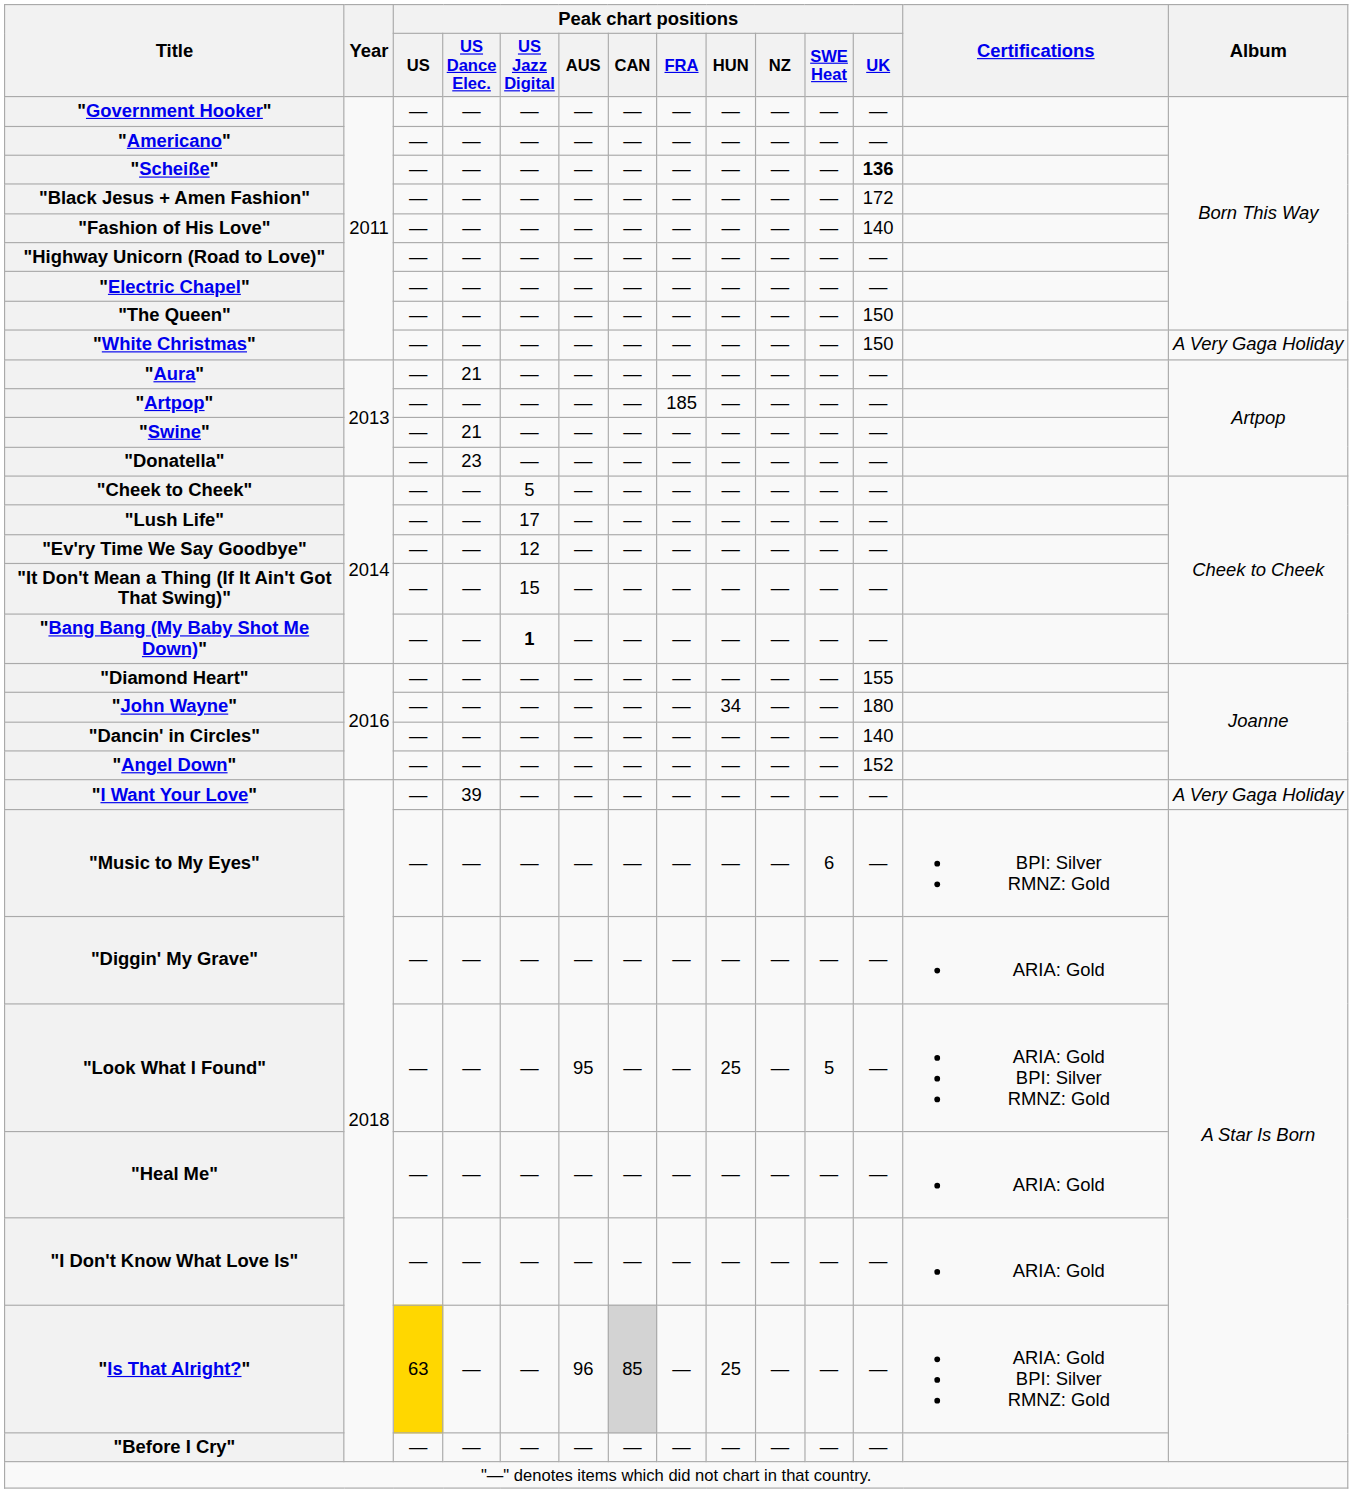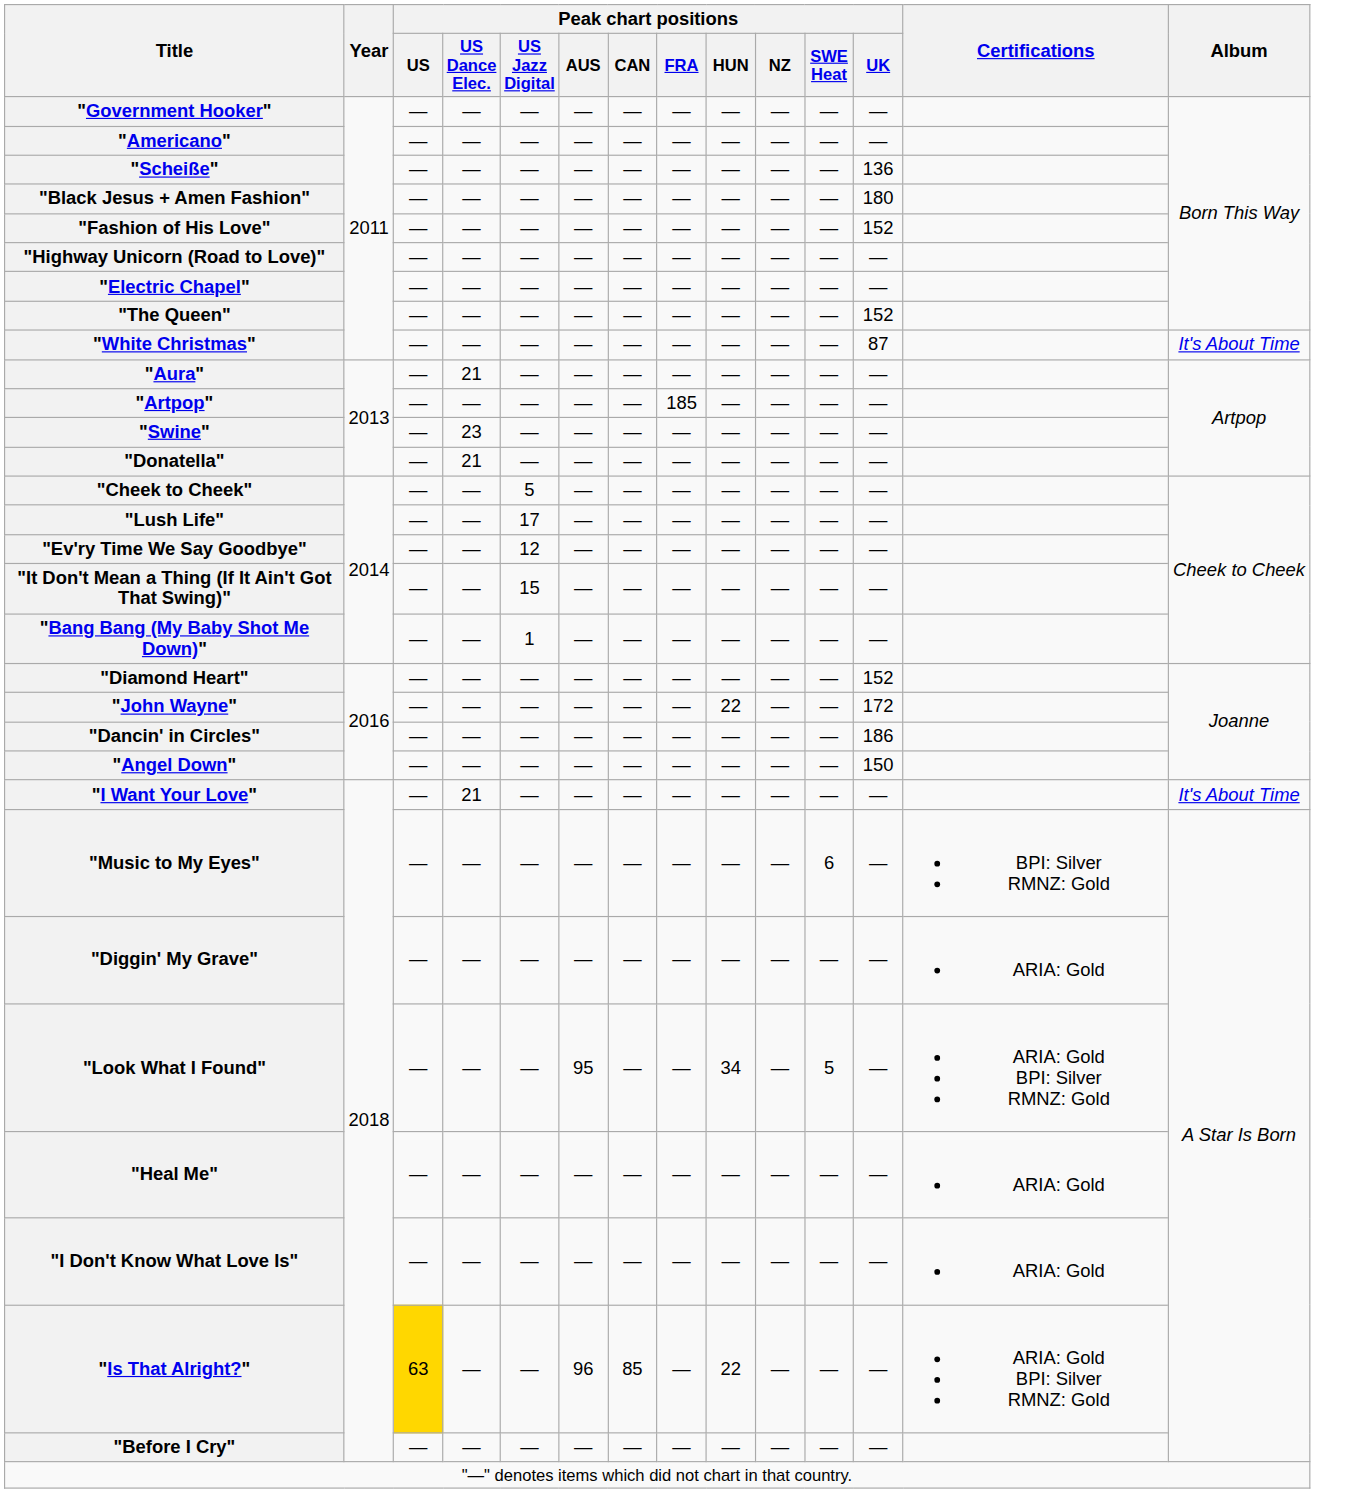 <table class="wikitable plainrowheaders" style="text-align:center;">
 <tr>
 <th scope="col" rowspan="2" style="width:18em;">Title</th>
 <th scope="col" rowspan="2">Year</th>
 <th scope="col" colspan="10">Peak chart positions</th>
 <th scope="col" rowspan="2" style="width:14em;"><a href='#'>Certifications</a></th>
 <th scope="col" rowspan="2">Album</th>
 </tr>
 <tr>
 <th style="width:2.5em;font-size:90%">US<br></th>
 <th style="width:2.5em;font-size:90%"><a href='#'>US<br>Dance<br>Elec.</a><br></th>
 <th style="width:2.5em;font-size:90%"><a href='#'>US<br>Jazz<br>Digital</a><br></th>
 <th style="width:2.5em;font-size:90%">AUS<br></th>
 <th style="width:2.5em;font-size:90%">CAN<br></th>
 <th style="width:2.5em;font-size:90%"><a href='#'>FRA</a><br></th>
 <th style="width:2.5em;font-size:90%">HUN<br></th>
 <th style="width:2.5em;font-size:90%">NZ<br></th>
 <th style="width:2.5em;font-size:90%"><a href='#'>SWE<br>Heat</a><br></th>
 <th style="width:2.5em;font-size:90%"><a href='#'>UK</a><br></th>
 </tr>
 <tr>
 <th scope=row>"<a href='#'>Government Hooker</a>"</th>
 <td rowspan=9>2011</td>
 <td>—</td>
 <td>—</td>
 <td>—</td>
 <td>—</td>
 <td>—</td>
 <td>—</td>
 <td>—</td>
 <td>—</td>
 <td>—</td>
 <td>—</td>
 <td></td>
 <td rowspan=8><em>Born This Way</em></td>
 </tr>
 <tr>
 <th scope=row>"<a href='#'>Americano</a>"</th>
 <td>—</td>
 <td>—</td>
 <td>—</td>
 <td>—</td>
 <td>—</td>
 <td>—</td>
 <td>—</td>
 <td>—</td>
 <td>—</td>
 <td>—</td>
 <td></td>
 </tr>
 <tr>
 <th scope="row">"<a href='#'>Scheiße</a>"</th>
 <td>—</td>
 <td>—</td>
 <td>—</td>
 <td>—</td>
 <td>—</td>
 <td>—</td>
 <td>—</td>
 <td>—</td>
 <td>—</td>
-<td><strong>136</strong></td>
+<td>136</td>
 <td></td>
 </tr>
 <tr>
 <th scope="row">"Black Jesus + Amen Fashion"</th>
 <td>—</td>
 <td>—</td>
 <td>—</td>
 <td>—</td>
 <td>—</td>
 <td>—</td>
 <td>—</td>
 <td>—</td>
 <td>—</td>
-<td>172</td>
+<td>180</td>
 <td></td>
 </tr>
 <tr>
 <th scope="row">"Fashion of His Love"</th>
 <td>—</td>
 <td>—</td>
 <td>—</td>
 <td>—</td>
 <td>—</td>
 <td>—</td>
 <td>—</td>
 <td>—</td>
 <td>—</td>
-<td>140</td>
+<td>152</td>
 <td></td>
 </tr>
 <tr>
 <th scope=row>"Highway Unicorn (Road to Love)"</th>
 <td>—</td>
 <td>—</td>
 <td>—</td>
 <td>—</td>
 <td>—</td>
 <td>—</td>
 <td>—</td>
 <td>—</td>
 <td>—</td>
 <td>—</td>
 <td></td>
 </tr>
 <tr>
 <th scope=row>"<a href='#'>Electric Chapel</a>"</th>
 <td>—</td>
 <td>—</td>
 <td>—</td>
 <td>—</td>
 <td>—</td>
 <td>—</td>
 <td>—</td>
 <td>—</td>
 <td>—</td>
 <td>—</td>
 <td></td>
 </tr>
 <tr>
 <th scope="row">"The Queen"</th>
 <td>—</td>
 <td>—</td>
 <td>—</td>
 <td>—</td>
 <td>—</td>
 <td>—</td>
 <td>—</td>
 <td>—</td>
 <td>—</td>
-<td>150</td>
+<td>152</td>
 <td></td>
 </tr>
 <tr>
 <th scope="row">"<a href='#'>White Christmas</a>"</th>
 <td>—</td>
 <td>—</td>
 <td>—</td>
 <td>—</td>
 <td>—</td>
 <td>—</td>
 <td>—</td>
 <td>—</td>
 <td>—</td>
-<td>150</td>
+<td>87</td>
 <td></td>
-<td><em>A Very Gaga Holiday</em></td>
+<td><em><a href='#'>It's About Time</a></em></td>
 </tr>
 <tr>
 <th scope="row">"<a href='#'>Aura</a>"</th>
 <td rowspan="4">2013</td>
 <td>—</td>
 <td>21</td>
 <td>—</td>
 <td>—</td>
 <td>—</td>
 <td>—</td>
 <td>—</td>
 <td>—</td>
 <td>—</td>
 <td>—</td>
 <td></td>
 <td rowspan="4"><em>Artpop</em></td>
 </tr>
 <tr>
 <th scope="row">"<a href='#'>Artpop</a>"</th>
 <td>—</td>
 <td>—</td>
 <td>—</td>
 <td>—</td>
 <td>—</td>
 <td>185</td>
 <td>—</td>
 <td>—</td>
 <td>—</td>
 <td>—</td>
 <td></td>
 </tr>
 <tr>
 <th scope="row">"<a href='#'>Swine</a>"</th>
 <td>—</td>
-<td>21</td>
+<td>23</td>
 <td>—</td>
 <td>—</td>
 <td>—</td>
 <td>—</td>
 <td>—</td>
 <td>—</td>
 <td>—</td>
 <td>—</td>
 <td></td>
 </tr>
 <tr>
 <th scope="row">"Donatella"</th>
 <td>—</td>
-<td>23</td>
+<td>21</td>
 <td>—</td>
 <td>—</td>
 <td>—</td>
 <td>—</td>
 <td>—</td>
 <td>—</td>
 <td>—</td>
 <td>—</td>
 <td></td>
 </tr>
 <tr>
 <th scope="row">"Cheek to Cheek"<br></th>
 <td rowspan="5">2014</td>
 <td>—</td>
 <td>—</td>
 <td>5</td>
 <td>—</td>
 <td>—</td>
 <td>—</td>
 <td>—</td>
 <td>—</td>
 <td>—</td>
 <td>—</td>
 <td></td>
 <td rowspan="5"><em>Cheek to Cheek</em></td>
 </tr>
 <tr>
 <th scope="row">"Lush Life"</th>
 <td>—</td>
 <td>—</td>
 <td>17</td>
 <td>—</td>
 <td>—</td>
 <td>—</td>
 <td>—</td>
 <td>—</td>
 <td>—</td>
 <td>—</td>
 <td></td>
 </tr>
 <tr>
 <th scope="row">"Ev'ry Time We Say Goodbye"</th>
 <td>—</td>
 <td>—</td>
 <td>12</td>
 <td>—</td>
 <td>—</td>
 <td>—</td>
 <td>—</td>
 <td>—</td>
 <td>—</td>
 <td>—</td>
 <td></td>
 </tr>
 <tr>
 <th scope="row">"It Don't Mean a Thing (If It Ain't Got That Swing)"<br></th>
 <td>—</td>
 <td>—</td>
 <td>15</td>
 <td>—</td>
 <td>—</td>
 <td>—</td>
 <td>—</td>
 <td>—</td>
 <td>—</td>
 <td>—</td>
 <td></td>
 </tr>
 <tr>
 <th scope="row">"<a href='#'>Bang Bang (My Baby Shot Me Down)</a>"</th>
 <td>—</td>
 <td>—</td>
-<td><strong>1</strong></td>
+<td>1</td>
 <td>—</td>
 <td>—</td>
 <td>—</td>
 <td>—</td>
 <td>—</td>
 <td>—</td>
 <td>—</td>
 <td></td>
 </tr>
 <tr>
 <th scope="row">"Diamond Heart"</th>
 <td rowspan="4">2016</td>
 <td>—</td>
 <td>—</td>
 <td>—</td>
 <td>—</td>
 <td>—</td>
 <td>—</td>
 <td>—</td>
 <td>—</td>
 <td>—</td>
-<td>155</td>
+<td>152</td>
 <td></td>
 <td rowspan="4"><em>Joanne</em></td>
 </tr>
 <tr>
 <th scope="row">"<a href='#'>John Wayne</a>"</th>
 <td>—</td>
 <td>—</td>
 <td>—</td>
 <td>—</td>
 <td>—</td>
 <td>—</td>
-<td>34</td>
+<td>22</td>
 <td>—</td>
 <td>—</td>
-<td>180</td>
+<td>172</td>
 <td></td>
 </tr>
 <tr>
 <th scope="row">"Dancin' in Circles"</th>
 <td>—</td>
 <td>—</td>
 <td>—</td>
 <td>—</td>
 <td>—</td>
 <td>—</td>
 <td>—</td>
 <td>—</td>
 <td>—</td>
-<td>140</td>
+<td>186</td>
 <td></td>
 </tr>
 <tr>
 <th scope="row">"<a href='#'>Angel Down</a>"</th>
 <td>—</td>
 <td>—</td>
 <td>—</td>
 <td>—</td>
 <td>—</td>
 <td>—</td>
 <td>—</td>
 <td>—</td>
 <td>—</td>
-<td>152</td>
+<td>150</td>
 <td></td>
 </tr>
 <tr>
 <th scope=row>"<a href='#'>I Want Your Love</a>"<br></th>
 <td rowspan=8>2018</td>
 <td>—</td>
-<td>39</td>
+<td>21</td>
 <td>—</td>
 <td>—</td>
 <td>—</td>
 <td>—</td>
 <td>—</td>
 <td>—</td>
 <td>—</td>
 <td>—</td>
 <td></td>
-<td><em>A Very Gaga Holiday</em></td>
+<td><em><a href='#'>It's About Time</a></em></td>
 </tr>
 <tr>
 <th scope="row">"Music to My Eyes"<br></th>
 <td>—</td>
 <td>—</td>
 <td>—</td>
 <td>—</td>
 <td>—</td>
 <td>—</td>
 <td>—</td>
 <td>—</td>
 <td>6</td>
 <td>—</td>
 <td><br><ul><li>BPI: Silver</li><li>RMNZ: Gold</li></ul></td>
 <td rowspan="7"><em>A Star Is Born</em></td>
 </tr>
 <tr>
 <th scope="row">"Diggin' My Grave"<br></th>
 <td>—</td>
 <td>—</td>
 <td>—</td>
 <td>—</td>
 <td>—</td>
 <td>—</td>
 <td>—</td>
 <td>—</td>
 <td>—</td>
 <td>—</td>
 <td><br><ul><li>ARIA: Gold</li></ul></td>
 </tr>
 <tr>
 <th scope="row">"Look What I Found"</th>
 <td>—</td>
 <td>—</td>
 <td>—</td>
 <td>95</td>
 <td>—</td>
 <td>—</td>
-<td>25</td>
+<td>34</td>
 <td>—</td>
 <td>5</td>
 <td>—</td>
 <td><br><ul><li>ARIA: Gold</li><li>BPI: Silver</li><li>RMNZ: Gold</li></ul></td>
 </tr>
 <tr>
 <th scope="row">"Heal Me"</th>
 <td>—</td>
 <td>—</td>
 <td>—</td>
 <td>—</td>
 <td>—</td>
 <td>—</td>
 <td>—</td>
 <td>—</td>
 <td>—</td>
 <td>—</td>
 <td><br><ul><li>ARIA: Gold</li></ul></td>
 </tr>
 <tr>
 <th scope="row">"I Don't Know What Love Is"<br></th>
 <td>—</td>
 <td>—</td>
 <td>—</td>
 <td>—</td>
 <td>—</td>
 <td>—</td>
 <td>—</td>
 <td>—</td>
 <td>—</td>
 <td>—</td>
 <td><br><ul><li>ARIA: Gold</li></ul></td>
 </tr>
 <tr>
 <th scope="row">"<a href='#'>Is That Alright?</a>"</th>
 <td style="background: gold;">63</td>
 <td>—</td>
 <td>—</td>
 <td>96</td>
-<td style="background: lightgrey;">85</td>
+<td>85</td>
 <td>—</td>
-<td>25</td>
+<td>22</td>
 <td>—</td>
 <td>—</td>
 <td>—</td>
 <td><br><ul><li>ARIA: Gold</li><li>BPI: Silver</li><li>RMNZ: Gold</li></ul></td>
 </tr>
 <tr>
 <th scope="row">"Before I Cry"</th>
 <td>—</td>
 <td>—</td>
 <td>—</td>
 <td>—</td>
 <td>—</td>
 <td>—</td>
 <td>—</td>
 <td>—</td>
 <td>—</td>
 <td>—</td>
 <td></td>
 </tr>
 <tr>
 <td colspan="16" style="font-size:90%;">"—" denotes items which did not chart in that country.</td>
 </tr>
 </table>
